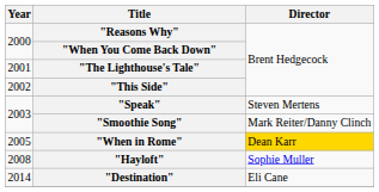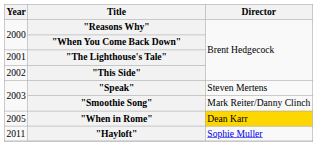 <table class="wikitable plainrowheaders">
 <tr>
 <th>Year</th>
 <th style="width:18em;">Title</th>
 <th>Director</th>
 </tr>
 <tr>
 <td rowspan="2">2000</td>
 <th scope="row">"Reasons Why"</th>
 <td rowspan="4">Brent Hedgecock</td>
 </tr>
 <tr>
 <th scope="row">"When You Come Back Down"</th>
 </tr>
 <tr>
 <td>2001</td>
 <th scope="row">"The Lighthouse's Tale"</th>
 </tr>
 <tr>
 <td>2002</td>
 <th scope="row">"This Side"</th>
 </tr>
 <tr>
 <td rowspan="2">2003</td>
 <th scope="row">"Speak"</th>
 <td>Steven Mertens</td>
 </tr>
 <tr>
 <th scope="row">"Smoothie Song"</th>
 <td>Mark Reiter/Danny Clinch</td>
 </tr>
 <tr>
 <td>2005</td>
 <th scope="row">"When in Rome"</th>
 <td style="background: gold;">Dean Karr</td>
 </tr>
 <tr>
-<td>2008</td>
+<td>2011</td>
 <th scope="row">"Hayloft"</th>
 <td><a href='#'>Sophie Muller</a></td>
 </tr>
 <tr>
-<td>2014</td>
-<th scope="row">"Destination"</th>
-<td>Eli Cane</td>
-</tr>
-<tr>
 </tr>
 </table>
